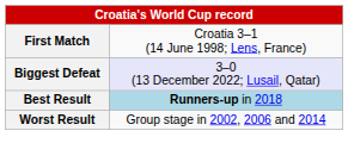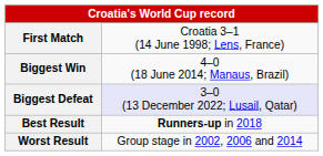 <table class="wikitable collapsible collapsed" style="width:50%; text-align:center">
 <tr>
 <th style="background:#c00; color:white" colspan="2"><strong>Croatia's World Cup record</strong></th>
 </tr>
 <tr>
 <th>First Match</th>
 <td> Croatia 3–1 <br> (14 June 1998; <a href='#'>Lens</a>, France)</td>
 </tr>
 <tr>
+<th>Biggest Win</th>
+<td> 4–0 <br> (18 June 2014; <a href='#'>Manaus</a>, Brazil)</td>
+</tr>
+<tr>
 <th>Biggest Defeat</th>
 <td style="background: lavender;"> 3–0 <br> (13 December 2022; <a href='#'>Lusail</a>, Qatar)</td>
 </tr>
 <tr>
 <th>Best Result</th>
-<td style="background: lightblue;"><strong>Runners-up</strong> in <a href='#'>2018</a></td>
+<td><strong>Runners-up</strong> in <a href='#'>2018</a></td>
 </tr>
 <tr>
 <th>Worst Result</th>
 <td>Group stage in <a href='#'>2002</a>, <a href='#'>2006</a> and <a href='#'>2014</a></td>
 </tr>
 </table>
